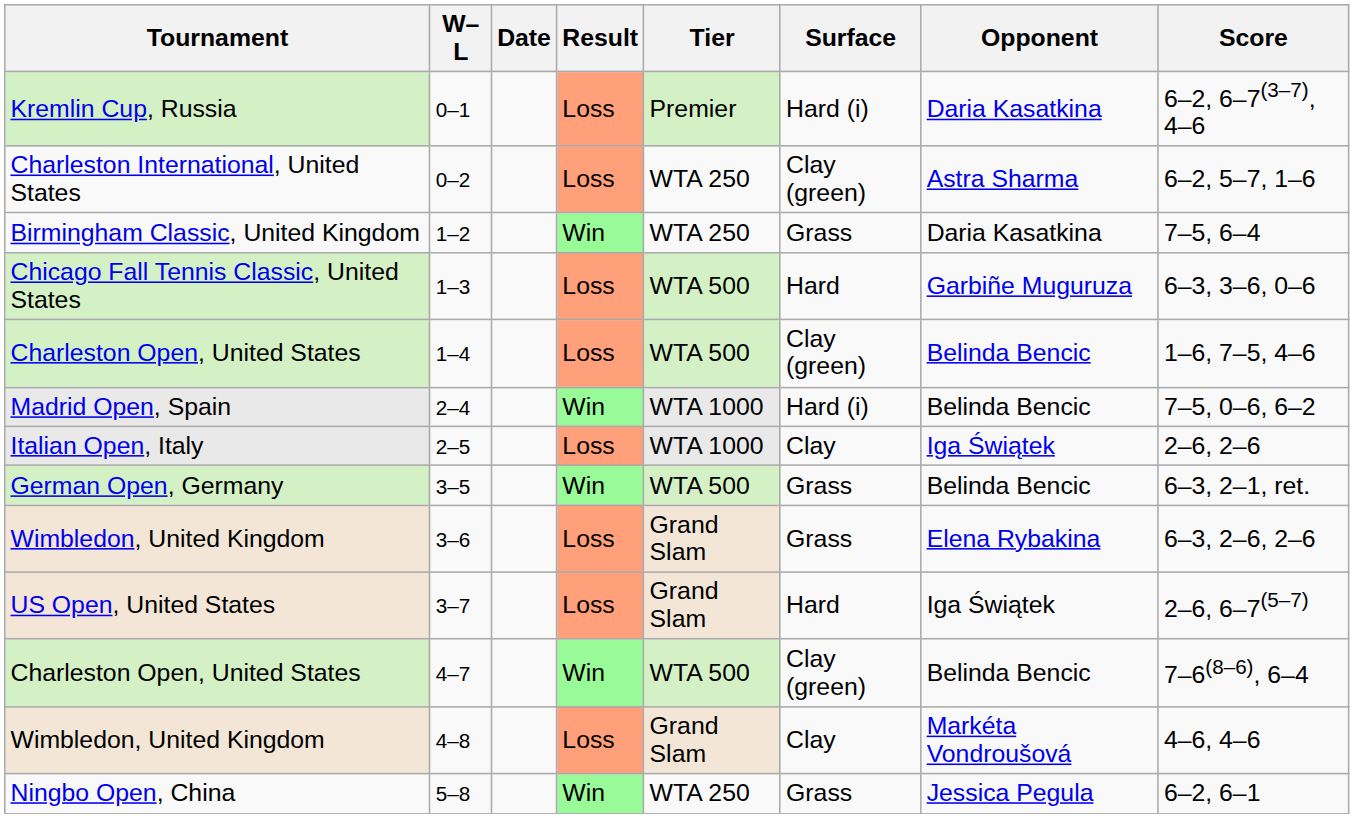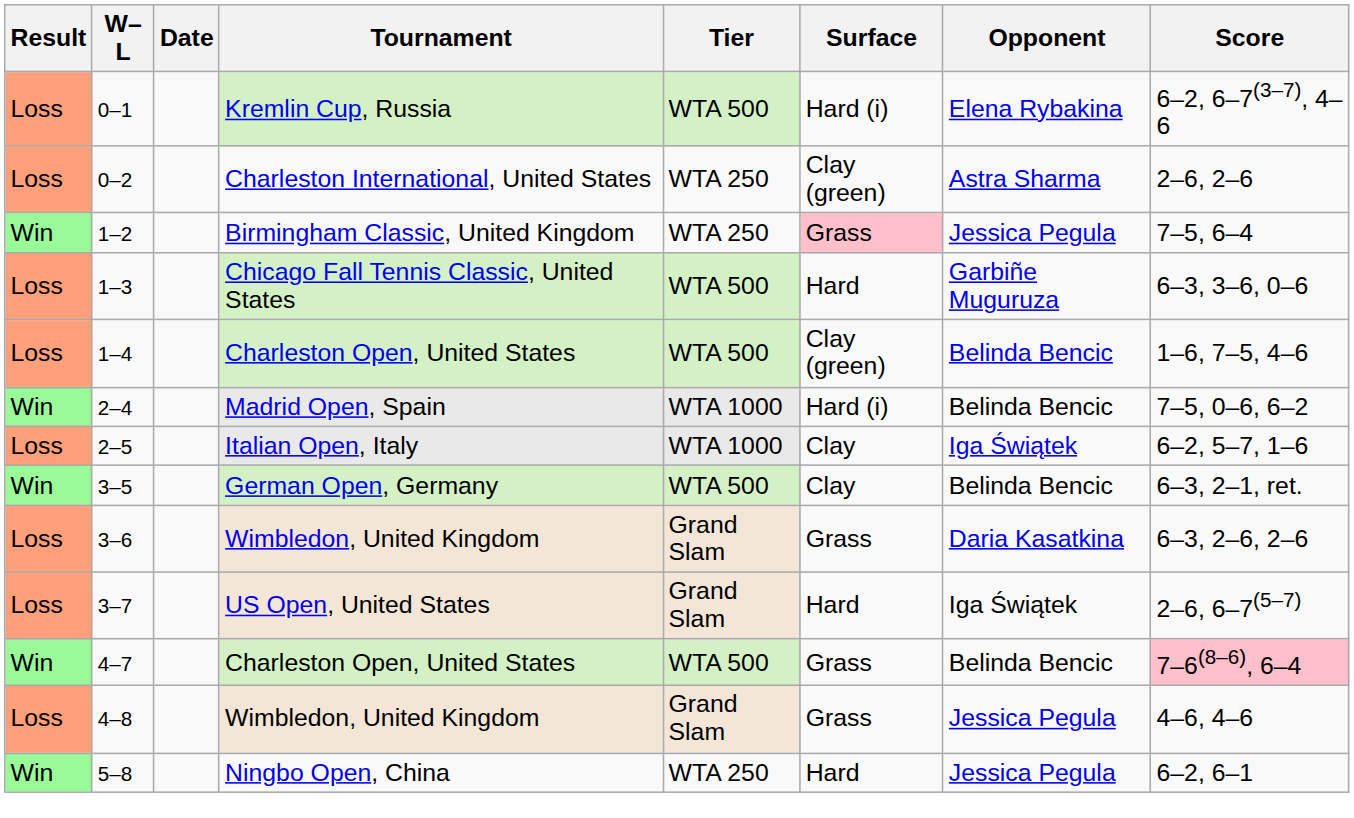 <table class="sortable wikitable">
 <tr>
-<th>Tournament</th>
+<th>Result</th>
 <th class=unsortable>W–L</th>
 <th>Date</th>
-<th>Result</th>
+<th>Tournament</th>
 <th>Tier</th>
 <th>Surface</th>
 <th>Opponent</th>
 <th class=unsortable>Score</th>
 </tr>
 <tr>
-<td style=background:#d4f1c5><a href='#'>Kremlin Cup</a>, Russia</td>
+<td style=background:#ffa07a>Loss</td>
 <td><small>0–1</small></td>
 <td><a href='#'></a></td>
-<td style=background:#ffa07a>Loss</td>
-<td style=background:#d4f1c5>Premier</td>
+<td style=background:#d4f1c5><a href='#'>Kremlin Cup</a>, Russia</td>
+<td style=background:#d4f1c5>WTA 500</td>
 <td>Hard (i)</td>
-<td> <a href='#'>Daria Kasatkina</a></td>
+<td> <a href='#'>Elena Rybakina</a></td>
 <td>6–2, 6–7<sup>(3–7)</sup>, 4–6</td>
 </tr>
 <tr>
-<td><a href='#'>Charleston International</a>, United States</td>
+<td style=background:#ffa07a>Loss</td>
 <td><small>0–2</small></td>
 <td><a href='#'></a></td>
-<td style=background:#ffa07a>Loss</td>
+<td><a href='#'>Charleston International</a>, United States</td>
 <td>WTA 250</td>
 <td>Clay (green)</td>
 <td> <a href='#'>Astra Sharma</a></td>
-<td>6–2, 5–7, 1–6</td>
+<td>2–6, 2–6</td>
 </tr>
 <tr>
-<td><a href='#'>Birmingham Classic</a>, United Kingdom</td>
+<td style=background:#98fb98>Win</td>
 <td><small>1–2</small></td>
 <td><a href='#'></a></td>
-<td style=background:#98fb98>Win</td>
+<td><a href='#'>Birmingham Classic</a>, United Kingdom</td>
 <td>WTA 250</td>
-<td>Grass</td>
-<td> Daria Kasatkina</td>
+<td style="background: pink;">Grass</td>
+<td> <a href='#'>Jessica Pegula</a></td>
 <td>7–5, 6–4</td>
 </tr>
 <tr>
-<td style=background:#d4f1c5><a href='#'>Chicago Fall Tennis Classic</a>, United States</td>
+<td style=background:#ffa07a>Loss</td>
 <td><small>1–3</small></td>
 <td><a href='#'></a></td>
-<td style=background:#ffa07a>Loss</td>
+<td style=background:#d4f1c5><a href='#'>Chicago Fall Tennis Classic</a>, United States</td>
 <td style=background:#d4f1c5>WTA 500</td>
 <td>Hard</td>
 <td> <a href='#'>Garbiñe Muguruza</a></td>
 <td>6–3, 3–6, 0–6</td>
 </tr>
 <tr>
-<td bgcolor=d4f1c5><a href='#'>Charleston Open</a>, United States</td>
+<td style=background:#ffa07a>Loss</td>
 <td><small>1–4</small></td>
 <td><a href='#'></a></td>
-<td style=background:#ffa07a>Loss</td>
+<td bgcolor=d4f1c5><a href='#'>Charleston Open</a>, United States</td>
 <td bgcolor=d4f1c5>WTA 500</td>
 <td>Clay (green)</td>
 <td> <a href='#'>Belinda Bencic</a></td>
 <td>1–6, 7–5, 4–6</td>
 </tr>
 <tr>
-<td bgcolor=E9E9E9><a href='#'>Madrid Open</a>, Spain</td>
+<td style=background:#98fb98>Win</td>
 <td><small>2–4</small></td>
 <td><a href='#'></a></td>
-<td style=background:#98fb98>Win</td>
+<td bgcolor=E9E9E9><a href='#'>Madrid Open</a>, Spain</td>
 <td bgcolor=E9E9E9>WTA 1000</td>
 <td>Hard (i)</td>
 <td> Belinda Bencic</td>
 <td>7–5, 0–6, 6–2</td>
 </tr>
 <tr>
-<td bgcolor=E9E9E9><a href='#'>Italian Open</a>, Italy</td>
+<td style=background:#ffa07a>Loss</td>
 <td><small>2–5</small></td>
 <td><a href='#'></a></td>
-<td style=background:#ffa07a>Loss</td>
+<td bgcolor=E9E9E9><a href='#'>Italian Open</a>, Italy</td>
 <td bgcolor=E9E9E9>WTA 1000</td>
 <td>Clay</td>
 <td> <a href='#'>Iga Świątek</a></td>
-<td>2–6, 2–6</td>
+<td>6–2, 5–7, 1–6</td>
 </tr>
 <tr>
-<td bgcolor=d4f1c5><a href='#'>German Open</a>, Germany</td>
+<td style=background:#98fb98>Win</td>
 <td><small>3–5</small></td>
 <td><a href='#'></a></td>
-<td style=background:#98fb98>Win</td>
+<td bgcolor=d4f1c5><a href='#'>German Open</a>, Germany</td>
 <td bgcolor=d4f1c5>WTA 500</td>
-<td>Grass</td>
+<td>Clay</td>
 <td> Belinda Bencic</td>
 <td>6–3, 2–1, ret.</td>
 </tr>
 <tr>
-<td bgcolor=f3e6d7><a href='#'>Wimbledon</a>, United Kingdom</td>
+<td style=background:#FFA07A>Loss</td>
 <td><small>3–6</small></td>
 <td><a href='#'></a></td>
-<td style=background:#FFA07A>Loss</td>
+<td bgcolor=f3e6d7><a href='#'>Wimbledon</a>, United Kingdom</td>
 <td bgcolor=f3e6d7>Grand Slam</td>
 <td>Grass</td>
-<td> <a href='#'>Elena Rybakina</a></td>
+<td> <a href='#'>Daria Kasatkina</a></td>
 <td>6–3, 2–6, 2–6</td>
 </tr>
 <tr>
-<td bgcolor=f3e6d7><a href='#'>US Open</a>, United States</td>
+<td style=background:#FFA07A>Loss</td>
 <td><small>3–7</small></td>
 <td><a href='#'></a></td>
-<td style=background:#FFA07A>Loss</td>
+<td bgcolor=f3e6d7><a href='#'>US Open</a>, United States</td>
 <td bgcolor=f3e6d7>Grand Slam</td>
 <td>Hard</td>
 <td> Iga Świątek</td>
 <td>2–6, 6–7<sup>(5–7)</sup></td>
 </tr>
 <tr>
-<td bgcolor=d4f1c5>Charleston Open, United States</td>
+<td bgcolor=98FB98>Win</td>
 <td><small>4–7</small></td>
 <td><a href='#'></a></td>
-<td bgcolor=98FB98>Win</td>
+<td bgcolor=d4f1c5>Charleston Open, United States</td>
 <td bgcolor=d4f1c5>WTA 500</td>
-<td>Clay (green)</td>
+<td>Grass</td>
 <td> Belinda Bencic</td>
-<td>7–6<sup>(8–6)</sup>, 6–4</td>
+<td style="background: pink;">7–6<sup>(8–6)</sup>, 6–4</td>
 </tr>
 <tr>
-<td bgcolor=f3e6d7>Wimbledon, United Kingdom</td>
+<td style=background:#ffa07a>Loss</td>
 <td><small>4–8</small></td>
 <td><a href='#'></a></td>
-<td style=background:#ffa07a>Loss</td>
+<td bgcolor=f3e6d7>Wimbledon, United Kingdom</td>
 <td bgcolor=f3e6d7>Grand Slam</td>
-<td>Clay</td>
-<td> <a href='#'>Markéta Vondroušová</a></td>
+<td>Grass</td>
+<td> <a href='#'>Jessica Pegula</a></td>
 <td>4–6, 4–6</td>
 </tr>
 <tr>
-<td><a href='#'>Ningbo Open</a>, China</td>
+<td bgcolor=98FB98>Win</td>
 <td><small>5–8</small></td>
 <td><a href='#'></a></td>
-<td bgcolor=98FB98>Win</td>
+<td><a href='#'>Ningbo Open</a>, China</td>
 <td>WTA 250</td>
-<td>Grass</td>
+<td>Hard</td>
 <td> <a href='#'>Jessica Pegula</a></td>
 <td>6–2, 6–1</td>
 </tr>
 </table>
